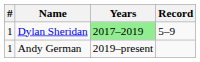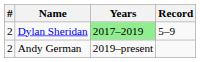 <table class="wikitable">
 <tr>
 <th>#</th>
 <th>Name</th>
 <th>Years</th>
 <th>Record</th>
 </tr>
 <tr>
-<td>1</td>
+<td>2</td>
 <td><a href='#'>Dylan Sheridan</a></td>
 <td style="background: lightgreen;">2017–2019</td>
 <td>5–9</td>
 </tr>
 <tr>
-<td>1</td>
+<td>2</td>
 <td>Andy German</td>
 <td>2019–present</td>
 <td></td>
 </tr>
 </table>
